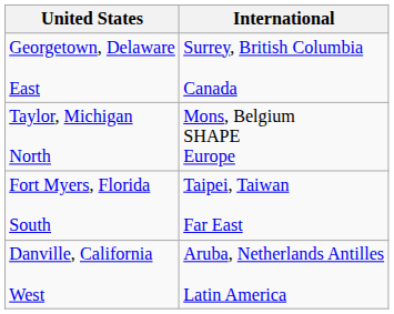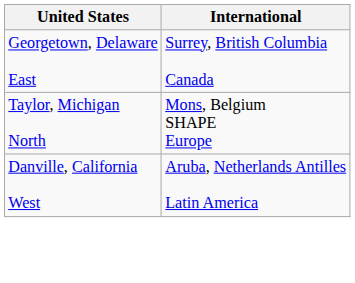 <table class="wikitable">
 <tr>
 <th>United States</th>
 <th>International</th>
 </tr>
 <tr>
 <td> <a href='#'>Georgetown</a>, <a href='#'>Delaware</a><br><br><a href='#'>East</a></td>
 <td> <a href='#'>Surrey</a>, <a href='#'>British Columbia</a><br><br><a href='#'>Canada</a></td>
 </tr>
 <tr>
 <td> <a href='#'>Taylor</a>, <a href='#'>Michigan</a><br><br><a href='#'>North</a></td>
 <td> <a href='#'>Mons</a>, Belgium<br>SHAPE<br><a href='#'>Europe</a></td>
 </tr>
 <tr>
-<td> <a href='#'>Fort Myers</a>, <a href='#'>Florida</a><br><br><a href='#'>South</a></td>
-<td> <a href='#'>Taipei</a>, <a href='#'>Taiwan</a><br><br><a href='#'>Far East</a></td>
-</tr>
-<tr>
 <td> <a href='#'>Danville</a>, <a href='#'>California</a><br><br><a href='#'>West</a></td>
 <td> <a href='#'>Aruba</a>, <a href='#'>Netherlands Antilles</a><br> <br><a href='#'>Latin America</a></td>
 </tr>
 </table>
